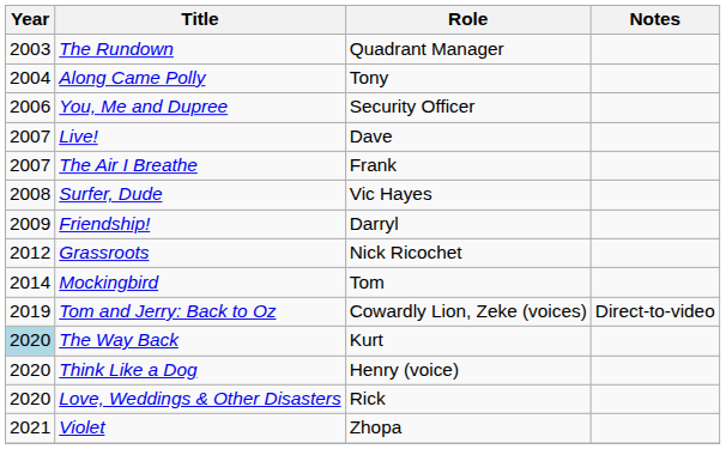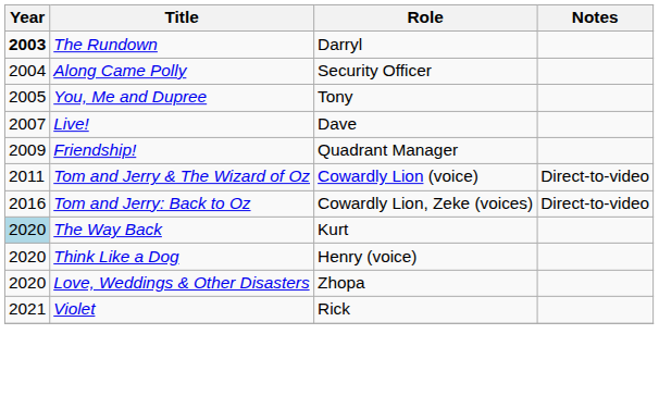 <table class="wikitable sortable">
 <tr>
 <th>Year</th>
 <th>Title</th>
 <th>Role</th>
 <th>Notes</th>
 </tr>
 <tr>
-<td>2003</td>
+<td><strong>2003</strong></td>
 <td><em><a href='#'>The Rundown</a></em></td>
-<td>Quadrant Manager</td>
+<td>Darryl</td>
 <td></td>
 </tr>
 <tr>
 <td>2004</td>
 <td><em><a href='#'>Along Came Polly</a></em></td>
-<td>Tony</td>
+<td>Security Officer</td>
 <td></td>
 </tr>
 <tr>
-<td>2006</td>
+<td>2005</td>
 <td><em><a href='#'>You, Me and Dupree</a></em></td>
-<td>Security Officer</td>
+<td>Tony</td>
 <td></td>
 </tr>
 <tr>
 <td>2007</td>
 <td><em><a href='#'>Live!</a></em></td>
 <td>Dave</td>
 <td></td>
 </tr>
 <tr>
-<td>2007</td>
-<td><em><a href='#'>The Air I Breathe</a></em></td>
-<td>Frank</td>
+<td>2009</td>
+<td><em><a href='#'>Friendship!</a></em></td>
+<td>Quadrant Manager</td>
 <td></td>
 </tr>
 <tr>
-<td>2008</td>
-<td><em><a href='#'>Surfer, Dude</a></em></td>
-<td>Vic Hayes</td>
-<td></td>
+<td>2011</td>
+<td><em><a href='#'>Tom and Jerry & The Wizard of Oz</a></em></td>
+<td><a href='#'>Cowardly Lion</a> (voice)</td>
+<td>Direct-to-video</td>
 </tr>
 <tr>
-<td>2009</td>
-<td><em><a href='#'>Friendship!</a></em></td>
-<td>Darryl</td>
-<td></td>
-</tr>
-<tr>
-<td>2012</td>
-<td><em><a href='#'>Grassroots</a></em></td>
-<td>Nick Ricochet</td>
-<td></td>
-</tr>
-<tr>
-<td>2014</td>
-<td><em><a href='#'>Mockingbird</a></em></td>
-<td>Tom</td>
-<td></td>
-</tr>
-<tr>
-<td>2019</td>
+<td>2016</td>
 <td><em><a href='#'>Tom and Jerry: Back to Oz</a></em></td>
 <td>Cowardly Lion, Zeke (voices)</td>
 <td>Direct-to-video</td>
 </tr>
 <tr>
 <td style="background: lightblue;">2020</td>
 <td><em><a href='#'>The Way Back</a></em></td>
 <td>Kurt</td>
 <td></td>
 </tr>
 <tr>
 <td>2020</td>
 <td><em><a href='#'>Think Like a Dog</a></em></td>
 <td>Henry (voice)</td>
 <td></td>
 </tr>
 <tr>
 <td>2020</td>
 <td><em><a href='#'>Love, Weddings & Other Disasters</a></em></td>
-<td>Rick</td>
+<td>Zhopa</td>
 <td></td>
 </tr>
 <tr>
 <td>2021</td>
 <td><em><a href='#'>Violet</a></em></td>
-<td>Zhopa</td>
+<td>Rick</td>
 <td></td>
 </tr>
 <tr>
 </tr>
 </table>
